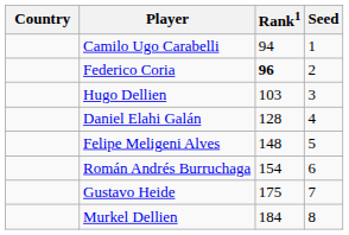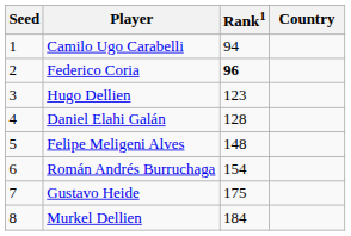 <table class="sortable wikitable">
 <tr>
-<th width="70">Country</th>
+<th>Seed</th>
 <th width="175">Player</th>
 <th>Rank<sup>1</sup></th>
-<th>Seed</th>
+<th width="70">Country</th>
 </tr>
 <tr>
-<td></td>
+<td>1</td>
 <td><a href='#'>Camilo Ugo Carabelli</a></td>
 <td>94</td>
-<td>1</td>
+<td></td>
 </tr>
 <tr>
-<td></td>
+<td>2</td>
 <td><a href='#'>Federico Coria</a></td>
 <td><strong>96</strong></td>
-<td>2</td>
+<td></td>
 </tr>
 <tr>
+<td>3</td>
+<td><a href='#'>Hugo Dellien</a></td>
+<td>123</td>
 <td></td>
-<td><a href='#'>Hugo Dellien</a></td>
-<td>103</td>
-<td>3</td>
 </tr>
 <tr>
-<td></td>
+<td>4</td>
 <td><a href='#'>Daniel Elahi Galán</a></td>
 <td>128</td>
-<td>4</td>
+<td></td>
 </tr>
 <tr>
-<td></td>
+<td>5</td>
 <td><a href='#'>Felipe Meligeni Alves</a></td>
 <td>148</td>
-<td>5</td>
+<td></td>
 </tr>
 <tr>
-<td></td>
+<td>6</td>
 <td><a href='#'>Román Andrés Burruchaga</a></td>
 <td>154</td>
-<td>6</td>
+<td></td>
 </tr>
 <tr>
-<td></td>
+<td>7</td>
 <td><a href='#'>Gustavo Heide</a></td>
 <td>175</td>
-<td>7</td>
+<td></td>
 </tr>
 <tr>
-<td></td>
+<td>8</td>
 <td><a href='#'>Murkel Dellien</a></td>
 <td>184</td>
-<td>8</td>
+<td></td>
 </tr>
 </table>
